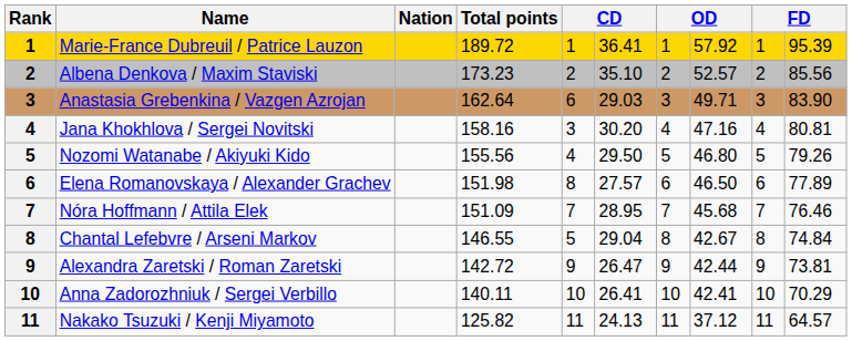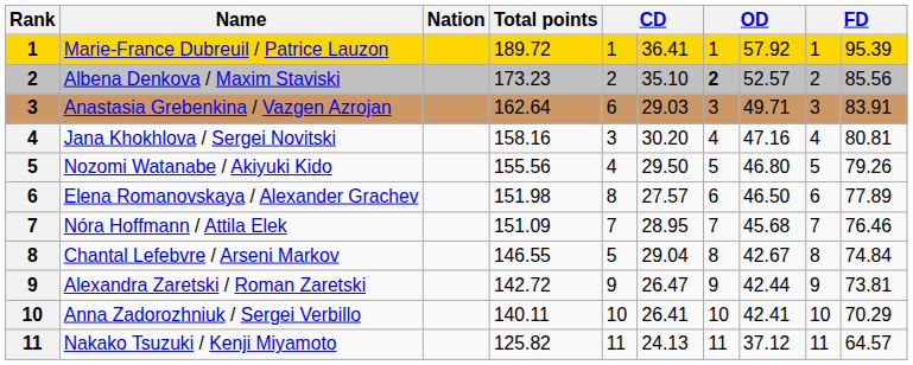 <table class="wikitable">
 <tr>
 <th>Rank</th>
 <th>Name</th>
 <th>Nation</th>
 <th>Total points</th>
 <th colspan="2" width="80px"><a href='#'>CD</a></th>
 <th colspan="2" width="80px"><a href='#'>OD</a></th>
 <th colspan="2" width="80px"><a href='#'>FD</a></th>
 </tr>
 <tr bgcolor="gold">
 <td align="center"><strong>1</strong></td>
 <td><a href='#'>Marie-France Dubreuil</a> / <a href='#'>Patrice Lauzon</a></td>
 <td></td>
 <td>189.72</td>
 <td>1</td>
 <td>36.41</td>
 <td>1</td>
 <td>57.92</td>
 <td>1</td>
 <td>95.39</td>
 </tr>
 <tr bgcolor="silver">
 <td align="center"><strong>2</strong></td>
 <td><a href='#'>Albena Denkova</a> / <a href='#'>Maxim Staviski</a></td>
 <td></td>
 <td>173.23</td>
 <td>2</td>
 <td>35.10</td>
-<td>2</td>
+<td><strong>2</strong></td>
 <td>52.57</td>
 <td>2</td>
 <td>85.56</td>
 </tr>
 <tr bgcolor="cc9966">
 <td align="center"><strong>3</strong></td>
 <td><a href='#'>Anastasia Grebenkina</a> / <a href='#'>Vazgen Azrojan</a></td>
 <td></td>
 <td>162.64</td>
 <td>6</td>
 <td>29.03</td>
 <td>3</td>
 <td>49.71</td>
 <td>3</td>
-<td>83.90</td>
+<td>83.91</td>
 </tr>
 <tr>
 <th>4</th>
 <td><a href='#'>Jana Khokhlova</a> / <a href='#'>Sergei Novitski</a></td>
 <td></td>
 <td>158.16</td>
 <td>3</td>
 <td>30.20</td>
 <td>4</td>
 <td>47.16</td>
 <td>4</td>
 <td>80.81</td>
 </tr>
 <tr>
 <th>5</th>
 <td><a href='#'>Nozomi Watanabe</a> / <a href='#'>Akiyuki Kido</a></td>
 <td></td>
 <td>155.56</td>
 <td>4</td>
 <td>29.50</td>
 <td>5</td>
 <td>46.80</td>
 <td>5</td>
 <td>79.26</td>
 </tr>
 <tr>
 <th>6</th>
 <td><a href='#'>Elena Romanovskaya</a> / <a href='#'>Alexander Grachev</a></td>
 <td></td>
 <td>151.98</td>
 <td>8</td>
 <td>27.57</td>
 <td>6</td>
 <td>46.50</td>
 <td>6</td>
 <td>77.89</td>
 </tr>
 <tr>
 <th>7</th>
 <td><a href='#'>Nóra Hoffmann</a> / <a href='#'>Attila Elek</a></td>
 <td></td>
 <td>151.09</td>
 <td>7</td>
 <td>28.95</td>
 <td>7</td>
 <td>45.68</td>
 <td>7</td>
 <td>76.46</td>
 </tr>
 <tr>
 <th>8</th>
 <td><a href='#'>Chantal Lefebvre</a> / <a href='#'>Arseni Markov</a></td>
 <td></td>
 <td>146.55</td>
 <td>5</td>
 <td>29.04</td>
 <td>8</td>
 <td>42.67</td>
 <td>8</td>
 <td>74.84</td>
 </tr>
 <tr>
 <th>9</th>
 <td><a href='#'>Alexandra Zaretski</a> / <a href='#'>Roman Zaretski</a></td>
 <td></td>
 <td>142.72</td>
 <td>9</td>
 <td>26.47</td>
 <td>9</td>
 <td>42.44</td>
 <td>9</td>
 <td>73.81</td>
 </tr>
 <tr>
 <th>10</th>
 <td><a href='#'>Anna Zadorozhniuk</a> / <a href='#'>Sergei Verbillo</a></td>
 <td></td>
 <td>140.11</td>
 <td>10</td>
 <td>26.41</td>
 <td>10</td>
 <td>42.41</td>
 <td>10</td>
 <td>70.29</td>
 </tr>
 <tr>
 <th>11</th>
 <td><a href='#'>Nakako Tsuzuki</a> / <a href='#'>Kenji Miyamoto</a></td>
 <td></td>
 <td>125.82</td>
 <td>11</td>
 <td>24.13</td>
 <td>11</td>
 <td>37.12</td>
 <td>11</td>
 <td>64.57</td>
 </tr>
 </table>
